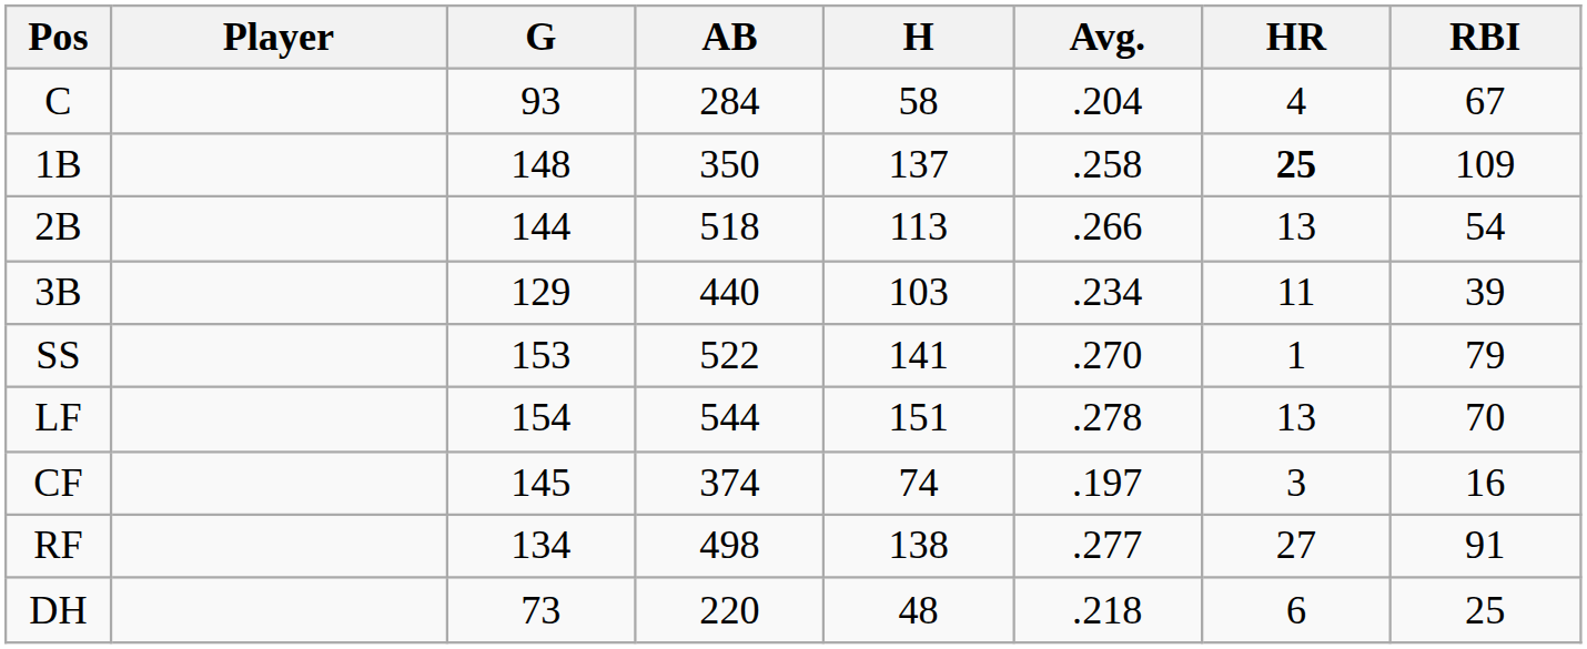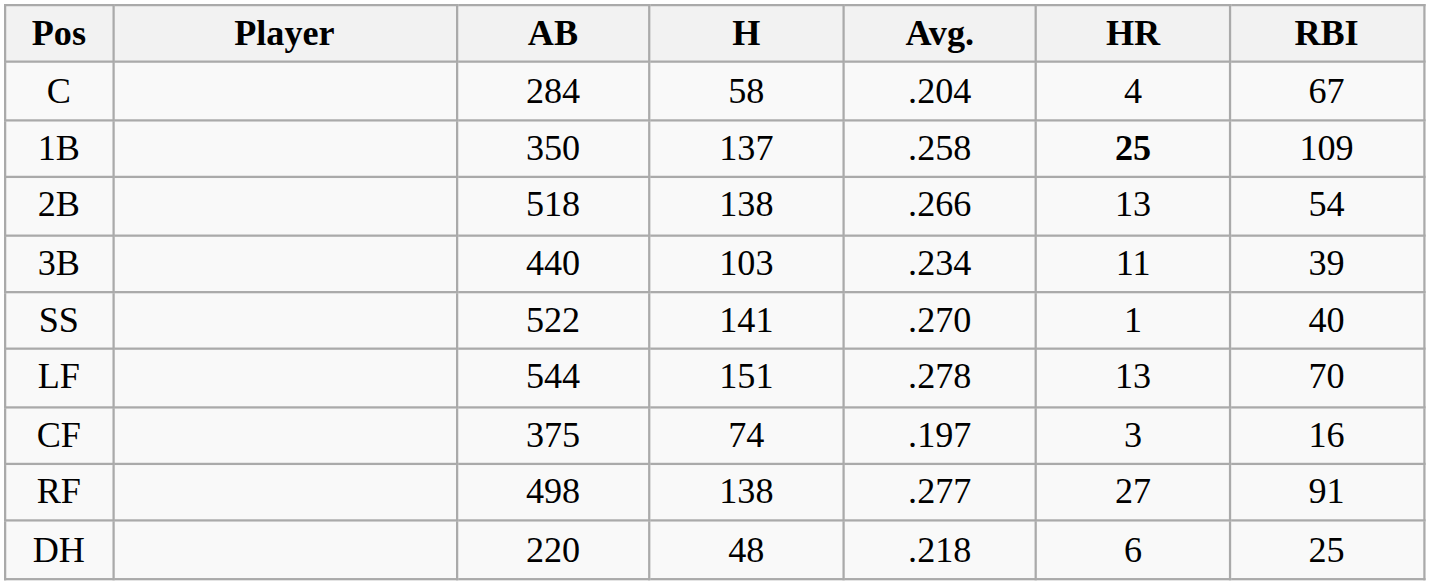 <table class="wikitable sortable">
 <tr>
 <th bgcolor="#DDDDFF" width="5%">Pos</th>
 <th bgcolor="#DDDDFF" width="16%">Player</th>
-<th bgcolor="#DDDDFF" width="9%">G</th>
 <th bgcolor="#DDDDFF" width="9%">AB</th>
 <th bgcolor="#DDDDFF" width="9%">H</th>
 <th bgcolor="#DDDDFF" width="9%">Avg.</th>
 <th bgcolor="#DDDDFF" width="9%">HR</th>
 <th bgcolor="#DDDDFF" width="9%">RBI</th>
 </tr>
 <tr align="center">
 <td>C</td>
 <td></td>
-<td>93</td>
 <td>284</td>
 <td>58</td>
 <td>.204</td>
 <td>4</td>
 <td>67</td>
 </tr>
 <tr align="center">
 <td>1B</td>
 <td></td>
-<td>148</td>
 <td>350</td>
 <td>137</td>
 <td>.258</td>
 <td><strong>25</strong></td>
 <td>109</td>
 </tr>
 <tr align="center">
 <td>2B</td>
 <td></td>
-<td>144</td>
 <td>518</td>
-<td>113</td>
+<td>138</td>
 <td>.266</td>
 <td>13</td>
 <td>54</td>
 </tr>
 <tr align="center">
 <td>3B</td>
 <td></td>
-<td>129</td>
 <td>440</td>
 <td>103</td>
 <td>.234</td>
 <td>11</td>
 <td>39</td>
 </tr>
 <tr align="center">
 <td>SS</td>
 <td></td>
-<td>153</td>
 <td>522</td>
 <td>141</td>
 <td>.270</td>
 <td>1</td>
-<td>79</td>
+<td>40</td>
 </tr>
 <tr align="center">
 <td>LF</td>
 <td></td>
-<td>154</td>
 <td>544</td>
 <td>151</td>
 <td>.278</td>
 <td>13</td>
 <td>70</td>
 </tr>
 <tr align="center">
 <td>CF</td>
 <td></td>
-<td>145</td>
-<td>374</td>
+<td>375</td>
 <td>74</td>
 <td>.197</td>
 <td>3</td>
 <td>16</td>
 </tr>
 <tr align="center">
 <td>RF</td>
 <td></td>
-<td>134</td>
 <td>498</td>
 <td>138</td>
 <td>.277</td>
 <td>27</td>
 <td>91</td>
 </tr>
 <tr align="center">
 <td>DH</td>
 <td></td>
-<td>73</td>
 <td>220</td>
 <td>48</td>
 <td>.218</td>
 <td>6</td>
 <td>25</td>
 </tr>
 </table>
